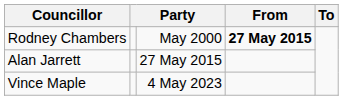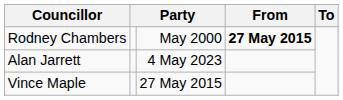 <table class=wikitable>
 <tr>
 <th>Councillor</th>
 <th colspan=2>Party</th>
 <th>From</th>
 <th>To</th>
 </tr>
 <tr>
 <td>Rodney Chambers</td>
 <td></td>
 <td align=right>May 2000</td>
 <td align=right><strong>27 May 2015</strong></td>
 </tr>
 <tr>
 <td>Alan Jarrett</td>
 <td></td>
-<td align=right>27 May 2015</td>
+<td align=right>4 May 2023</td>
 <td></td>
 </tr>
 <tr>
 <td>Vince Maple</td>
 <td></td>
-<td align=right>4 May 2023</td>
+<td align=right>27 May 2015</td>
 <td></td>
 </tr>
 </table>
